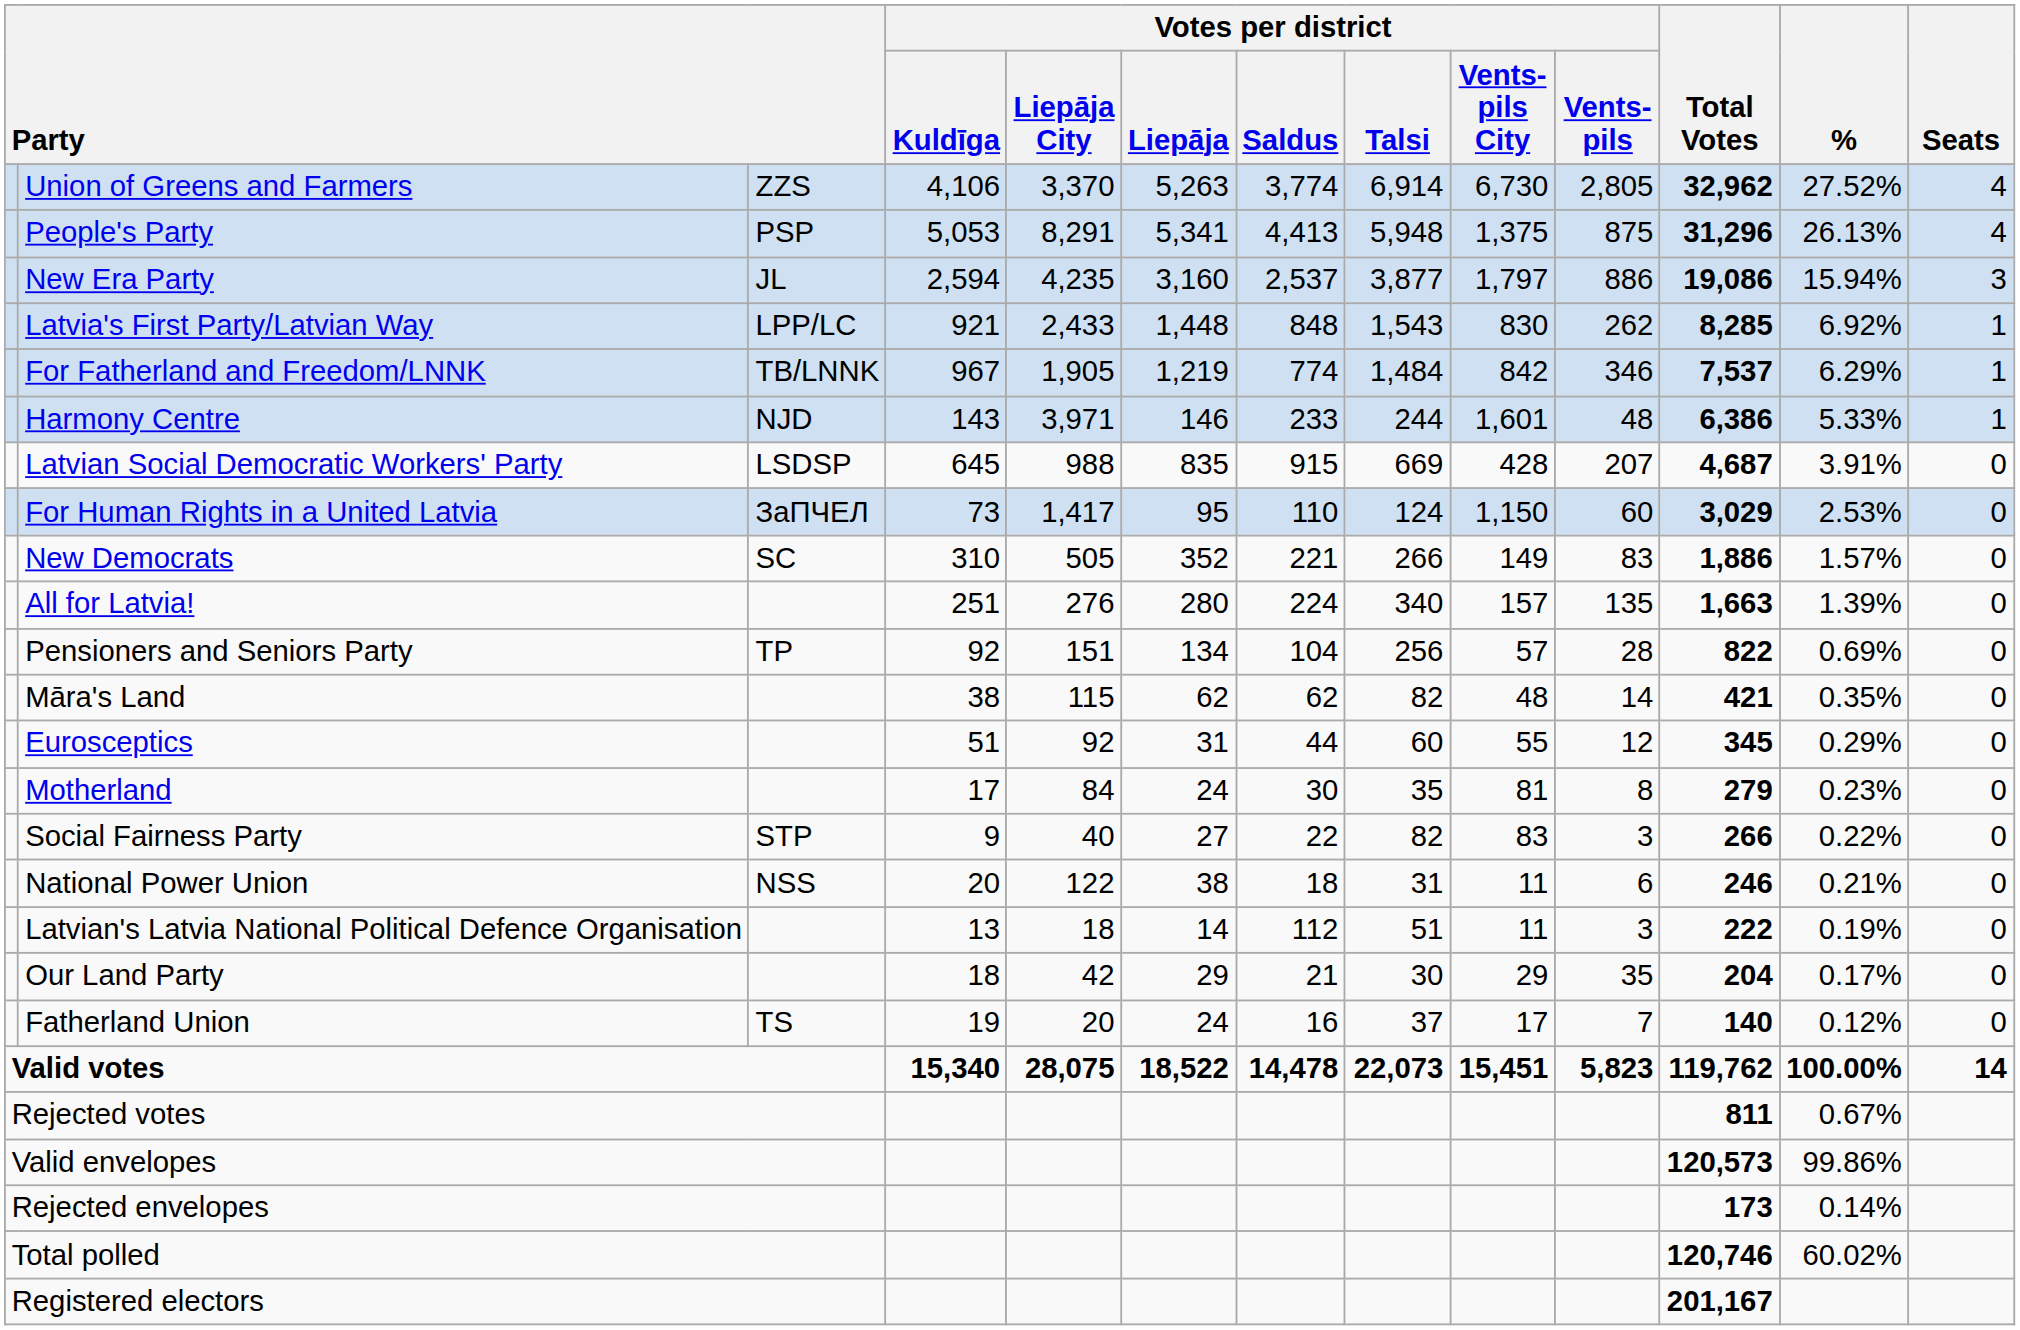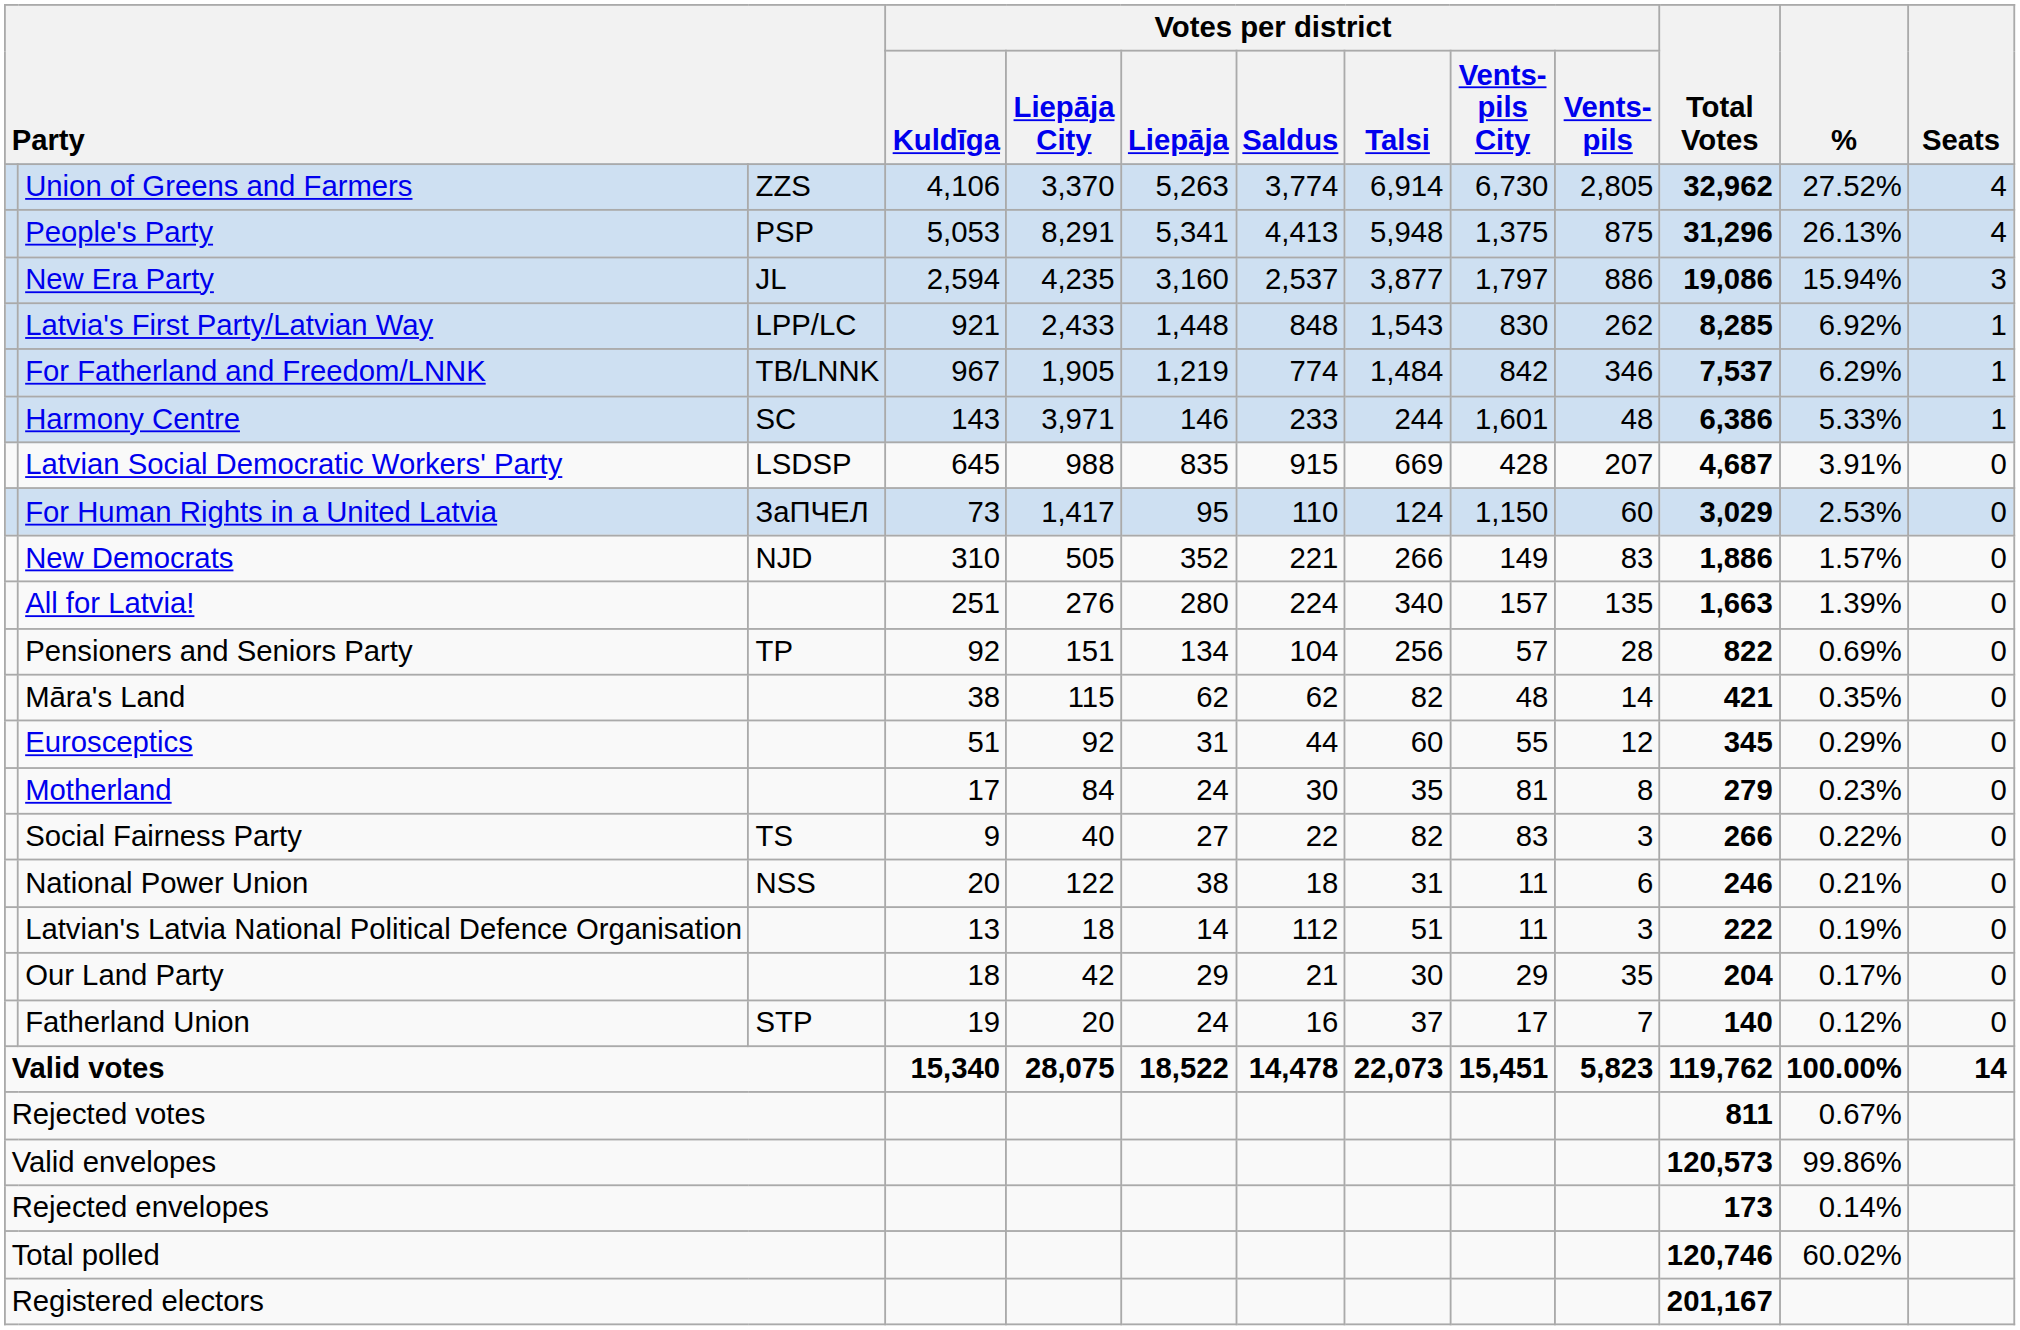 <table class="wikitable" border="1" style="text-align:right;">
 <tr>
 <th style="text-align:left;" valign=bottom rowspan=2 colspan=3>Party</th>
 <th colspan=7>Votes per district</th>
 <th align=center valign=bottom rowspan=2 width="50">Total Votes</th>
 <th align=center valign=bottom rowspan=2 width="50">%</th>
 <th align=center valign=bottom rowspan=2 width="50">Seats</th>
 </tr>
 <tr>
 <th align=center valign=bottom width="50"><a href='#'>Kuldīga</a></th>
 <th align=center valign=bottom width="50"><a href='#'>Liepāja City</a></th>
 <th align=center valign=bottom width="50"><a href='#'>Liepāja</a></th>
 <th align=center valign=bottom width="50"><a href='#'>Saldus</a></th>
 <th align=center valign=bottom width="50"><a href='#'>Talsi</a></th>
 <th align=center valign=bottom width="50"><a href='#'>Vents- pils City</a></th>
 <th align=center valign=bottom width="50"><a href='#'>Vents- pils</a></th>
 </tr>
 <tr style="background:#CEE0F2;">
 <td></td>
 <td align=left><a href='#'>Union of Greens and Farmers</a></td>
 <td align=left>ZZS</td>
 <td>4,106</td>
 <td>3,370</td>
 <td>5,263</td>
 <td>3,774</td>
 <td>6,914</td>
 <td>6,730</td>
 <td>2,805</td>
 <td><strong>32,962</strong></td>
 <td>27.52%</td>
 <td>4</td>
 </tr>
 <tr style="background:#CEE0F2;">
 <td></td>
 <td align=left><a href='#'>People's Party</a></td>
 <td align=left>PSP</td>
 <td>5,053</td>
 <td>8,291</td>
 <td>5,341</td>
 <td>4,413</td>
 <td>5,948</td>
 <td>1,375</td>
 <td>875</td>
 <td><strong>31,296</strong></td>
 <td>26.13%</td>
 <td>4</td>
 </tr>
 <tr style="background:#CEE0F2;">
 <td></td>
 <td align=left><a href='#'>New Era Party</a></td>
 <td align=left>JL</td>
 <td>2,594</td>
 <td>4,235</td>
 <td>3,160</td>
 <td>2,537</td>
 <td>3,877</td>
 <td>1,797</td>
 <td>886</td>
 <td><strong>19,086</strong></td>
 <td>15.94%</td>
 <td>3</td>
 </tr>
 <tr style="background:#CEE0F2;">
 <td></td>
 <td align=left><a href='#'>Latvia's First Party/Latvian Way</a></td>
 <td align=left>LPP/LC</td>
 <td>921</td>
 <td>2,433</td>
 <td>1,448</td>
 <td>848</td>
 <td>1,543</td>
 <td>830</td>
 <td>262</td>
 <td><strong>8,285</strong></td>
 <td>6.92%</td>
 <td>1</td>
 </tr>
 <tr style="background:#CEE0F2;">
 <td></td>
 <td align=left><a href='#'>For Fatherland and Freedom/LNNK</a></td>
 <td align=left>TB/LNNK</td>
 <td>967</td>
 <td>1,905</td>
 <td>1,219</td>
 <td>774</td>
 <td>1,484</td>
 <td>842</td>
 <td>346</td>
 <td><strong>7,537</strong></td>
 <td>6.29%</td>
 <td>1</td>
 </tr>
 <tr style="background:#CEE0F2;">
 <td></td>
 <td align=left><a href='#'>Harmony Centre</a></td>
-<td align=left>NJD</td>
+<td align=left>SC</td>
 <td>143</td>
 <td>3,971</td>
 <td>146</td>
 <td>233</td>
 <td>244</td>
 <td>1,601</td>
 <td>48</td>
 <td><strong>6,386</strong></td>
 <td>5.33%</td>
 <td>1</td>
 </tr>
 <tr>
 <td></td>
 <td align=left style="white-space: nowrap;"><a href='#'>Latvian Social Democratic Workers' Party</a></td>
 <td align=left>LSDSP</td>
 <td>645</td>
 <td>988</td>
 <td>835</td>
 <td>915</td>
 <td>669</td>
 <td>428</td>
 <td>207</td>
 <td><strong>4,687</strong></td>
 <td>3.91%</td>
 <td>0</td>
 </tr>
 <tr style="background:#CEE0F2;">
 <td></td>
 <td align=left><a href='#'>For Human Rights in a United Latvia</a></td>
 <td align=left>ЗаПЧЕЛ</td>
 <td>73</td>
 <td>1,417</td>
 <td>95</td>
 <td>110</td>
 <td>124</td>
 <td>1,150</td>
 <td>60</td>
 <td><strong>3,029</strong></td>
 <td>2.53%</td>
 <td>0</td>
 </tr>
 <tr>
 <td></td>
 <td align=left><a href='#'>New Democrats</a></td>
-<td align=left>SC</td>
+<td align=left>NJD</td>
 <td>310</td>
 <td>505</td>
 <td>352</td>
 <td>221</td>
 <td>266</td>
 <td>149</td>
 <td>83</td>
 <td><strong>1,886</strong></td>
 <td>1.57%</td>
 <td>0</td>
 </tr>
 <tr>
 <td></td>
 <td align=left><a href='#'>All for Latvia!</a></td>
 <td align=left></td>
 <td>251</td>
 <td>276</td>
 <td>280</td>
 <td>224</td>
 <td>340</td>
 <td>157</td>
 <td>135</td>
 <td><strong>1,663</strong></td>
 <td>1.39%</td>
 <td>0</td>
 </tr>
 <tr>
 <td></td>
 <td align=left>Pensioners and Seniors Party</td>
 <td align=left>TP</td>
 <td>92</td>
 <td>151</td>
 <td>134</td>
 <td>104</td>
 <td>256</td>
 <td>57</td>
 <td>28</td>
 <td><strong>822</strong></td>
 <td>0.69%</td>
 <td>0</td>
 </tr>
 <tr>
 <td></td>
 <td align=left>Māra's Land</td>
 <td align=left></td>
 <td>38</td>
 <td>115</td>
 <td>62</td>
 <td>62</td>
 <td>82</td>
 <td>48</td>
 <td>14</td>
 <td><strong>421</strong></td>
 <td>0.35%</td>
 <td>0</td>
 </tr>
 <tr>
 <td></td>
 <td align=left><a href='#'>Eurosceptics</a></td>
 <td align=left></td>
 <td>51</td>
 <td>92</td>
 <td>31</td>
 <td>44</td>
 <td>60</td>
 <td>55</td>
 <td>12</td>
 <td><strong>345</strong></td>
 <td>0.29%</td>
 <td>0</td>
 </tr>
 <tr>
 <td></td>
 <td align=left><a href='#'>Motherland</a></td>
 <td align=left></td>
 <td>17</td>
 <td>84</td>
 <td>24</td>
 <td>30</td>
 <td>35</td>
 <td>81</td>
 <td>8</td>
 <td><strong>279</strong></td>
 <td>0.23%</td>
 <td>0</td>
 </tr>
 <tr>
 <td></td>
 <td align=left>Social Fairness Party</td>
-<td align=left>STP</td>
+<td align=left>TS</td>
 <td>9</td>
 <td>40</td>
 <td>27</td>
 <td>22</td>
 <td>82</td>
 <td>83</td>
 <td>3</td>
 <td><strong>266</strong></td>
 <td>0.22%</td>
 <td>0</td>
 </tr>
 <tr>
 <td></td>
 <td align=left>National Power Union</td>
 <td align=left>NSS</td>
 <td>20</td>
 <td>122</td>
 <td>38</td>
 <td>18</td>
 <td>31</td>
 <td>11</td>
 <td>6</td>
 <td><strong>246</strong></td>
 <td>0.21%</td>
 <td>0</td>
 </tr>
 <tr>
 <td></td>
 <td align=left>Latvian's Latvia National Political Defence Organisation</td>
 <td align=left></td>
 <td>13</td>
 <td>18</td>
 <td>14</td>
 <td>112</td>
 <td>51</td>
 <td>11</td>
 <td>3</td>
 <td><strong>222</strong></td>
 <td>0.19%</td>
 <td>0</td>
 </tr>
 <tr>
 <td></td>
 <td align=left>Our Land Party</td>
 <td align=left></td>
 <td>18</td>
 <td>42</td>
 <td>29</td>
 <td>21</td>
 <td>30</td>
 <td>29</td>
 <td>35</td>
 <td><strong>204</strong></td>
 <td>0.17%</td>
 <td>0</td>
 </tr>
 <tr>
 <td></td>
 <td align=left>Fatherland Union</td>
-<td align=left>TS</td>
+<td align=left>STP</td>
 <td>19</td>
 <td>20</td>
 <td>24</td>
 <td>16</td>
 <td>37</td>
 <td>17</td>
 <td>7</td>
 <td><strong>140</strong></td>
 <td>0.12%</td>
 <td>0</td>
 </tr>
 <tr style="font-weight:bold">
 <td align=left colspan=3>Valid votes</td>
 <td>15,340</td>
 <td>28,075</td>
 <td>18,522</td>
 <td>14,478</td>
 <td>22,073</td>
 <td>15,451</td>
 <td>5,823</td>
 <td>119,762</td>
 <td>100.00%</td>
 <td>14</td>
 </tr>
 <tr>
 <td align=left colspan=3>Rejected votes</td>
 <td></td>
 <td></td>
 <td></td>
 <td></td>
 <td></td>
 <td></td>
 <td></td>
 <td><strong>811</strong></td>
 <td>0.67%</td>
 <td></td>
 </tr>
 <tr>
 <td align=left colspan=3>Valid envelopes</td>
 <td></td>
 <td></td>
 <td></td>
 <td></td>
 <td></td>
 <td></td>
 <td></td>
 <td><strong>120,573</strong></td>
 <td>99.86%</td>
 <td></td>
 </tr>
 <tr>
 <td align=left colspan=3>Rejected envelopes</td>
 <td></td>
 <td></td>
 <td></td>
 <td></td>
 <td></td>
 <td></td>
 <td></td>
 <td><strong>173</strong></td>
 <td>0.14%</td>
 <td></td>
 </tr>
 <tr>
 <td align=left colspan=3>Total polled</td>
 <td></td>
 <td></td>
 <td></td>
 <td></td>
 <td></td>
 <td></td>
 <td></td>
 <td><strong>120,746</strong></td>
 <td>60.02%</td>
 <td></td>
 </tr>
 <tr>
 <td align=left colspan=3>Registered electors</td>
 <td></td>
 <td></td>
 <td></td>
 <td></td>
 <td></td>
 <td></td>
 <td></td>
 <td><strong>201,167</strong></td>
 <td></td>
 <td></td>
 </tr>
 </table>
